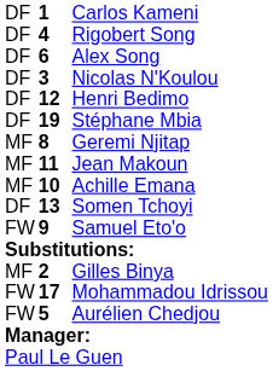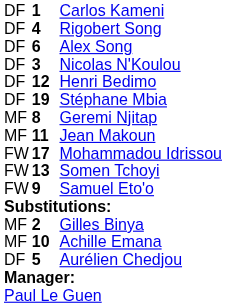 <table style="font-size: 90%" cellspacing="0" cellpadding="0">
 <tr>
 <th width="25"></th>
 <th width="25"></th>
 </tr>
 <tr>
 <td>DF</td>
 <td><strong>1</strong></td>
 <td><a href='#'>Carlos Kameni</a></td>
 <td></td>
 </tr>
 <tr>
 <td>DF</td>
 <td><strong>4</strong></td>
 <td><a href='#'>Rigobert Song</a></td>
 </tr>
 <tr>
 <td>DF</td>
 <td><strong>6</strong></td>
 <td><a href='#'>Alex Song</a></td>
 </tr>
 <tr>
 <td>DF</td>
 <td><strong>3</strong></td>
 <td><a href='#'>Nicolas N'Koulou</a></td>
 </tr>
 <tr>
 <td>DF</td>
 <td><strong>12</strong></td>
 <td><a href='#'>Henri Bedimo</a></td>
 <td></td>
 <td></td>
 </tr>
 <tr>
 <td>DF</td>
 <td><strong>19</strong></td>
 <td><a href='#'>Stéphane Mbia</a></td>
 <td></td>
 <td></td>
 </tr>
 <tr>
 <td>MF</td>
 <td><strong>8</strong></td>
 <td><a href='#'>Geremi Njitap</a></td>
 </tr>
 <tr>
 <td>MF</td>
 <td><strong>11</strong></td>
 <td><a href='#'>Jean Makoun</a></td>
 <td></td>
 </tr>
 <tr>
-<td>MF</td>
-<td><strong>10</strong></td>
-<td><a href='#'>Achille Emana</a></td>
+<td>FW</td>
+<td><strong>17</strong></td>
+<td><a href='#'>Mohammadou Idrissou</a></td>
 <td></td>
 <td></td>
 </tr>
 <tr>
-<td>DF</td>
+<td>FW</td>
 <td><strong>13</strong></td>
 <td><a href='#'>Somen Tchoyi</a></td>
 </tr>
 <tr>
 <td>FW</td>
 <td><strong>9</strong></td>
 <td><a href='#'>Samuel Eto'o</a></td>
 </tr>
 <tr>
 <td colspan=3><strong>Substitutions:</strong></td>
 </tr>
 <tr>
 <td>MF</td>
 <td><strong>2</strong></td>
 <td><a href='#'>Gilles Binya</a></td>
 <td></td>
 <td></td>
 </tr>
 <tr>
-<td>FW</td>
-<td><strong>17</strong></td>
-<td><a href='#'>Mohammadou Idrissou</a></td>
+<td>MF</td>
+<td><strong>10</strong></td>
+<td><a href='#'>Achille Emana</a></td>
 <td></td>
 <td></td>
 </tr>
 <tr>
-<td>FW</td>
+<td>DF</td>
 <td><strong>5</strong></td>
 <td><a href='#'>Aurélien Chedjou</a></td>
 <td></td>
 <td></td>
 </tr>
 <tr>
 <td colspan=3><strong>Manager:</strong></td>
 </tr>
 <tr>
 <td colspan=3> <a href='#'>Paul Le Guen</a></td>
 </tr>
 </table>
